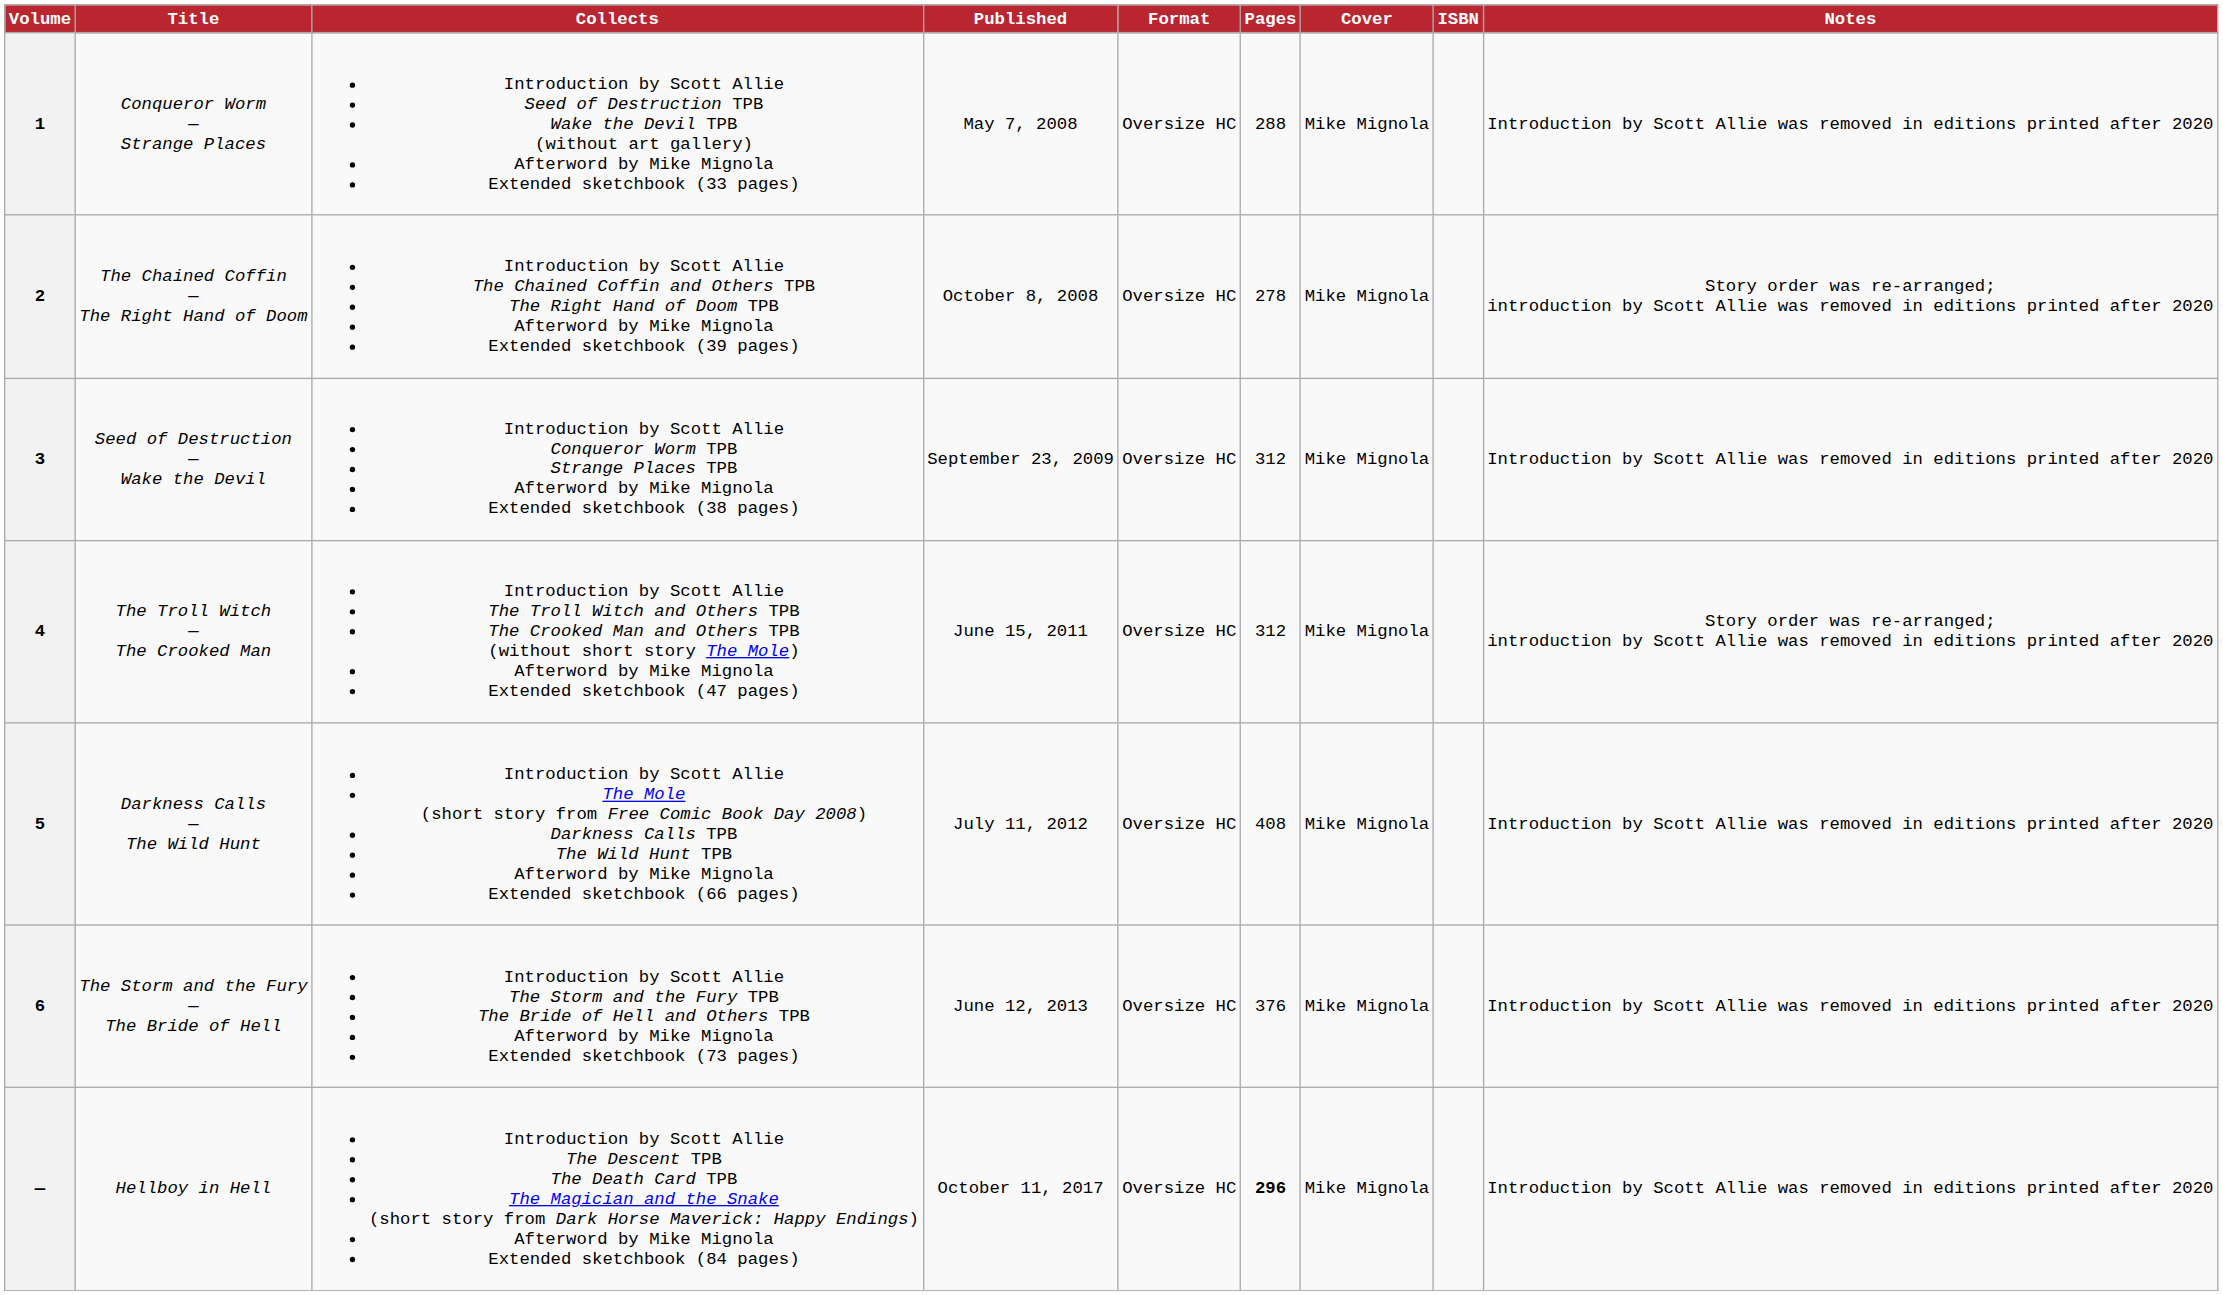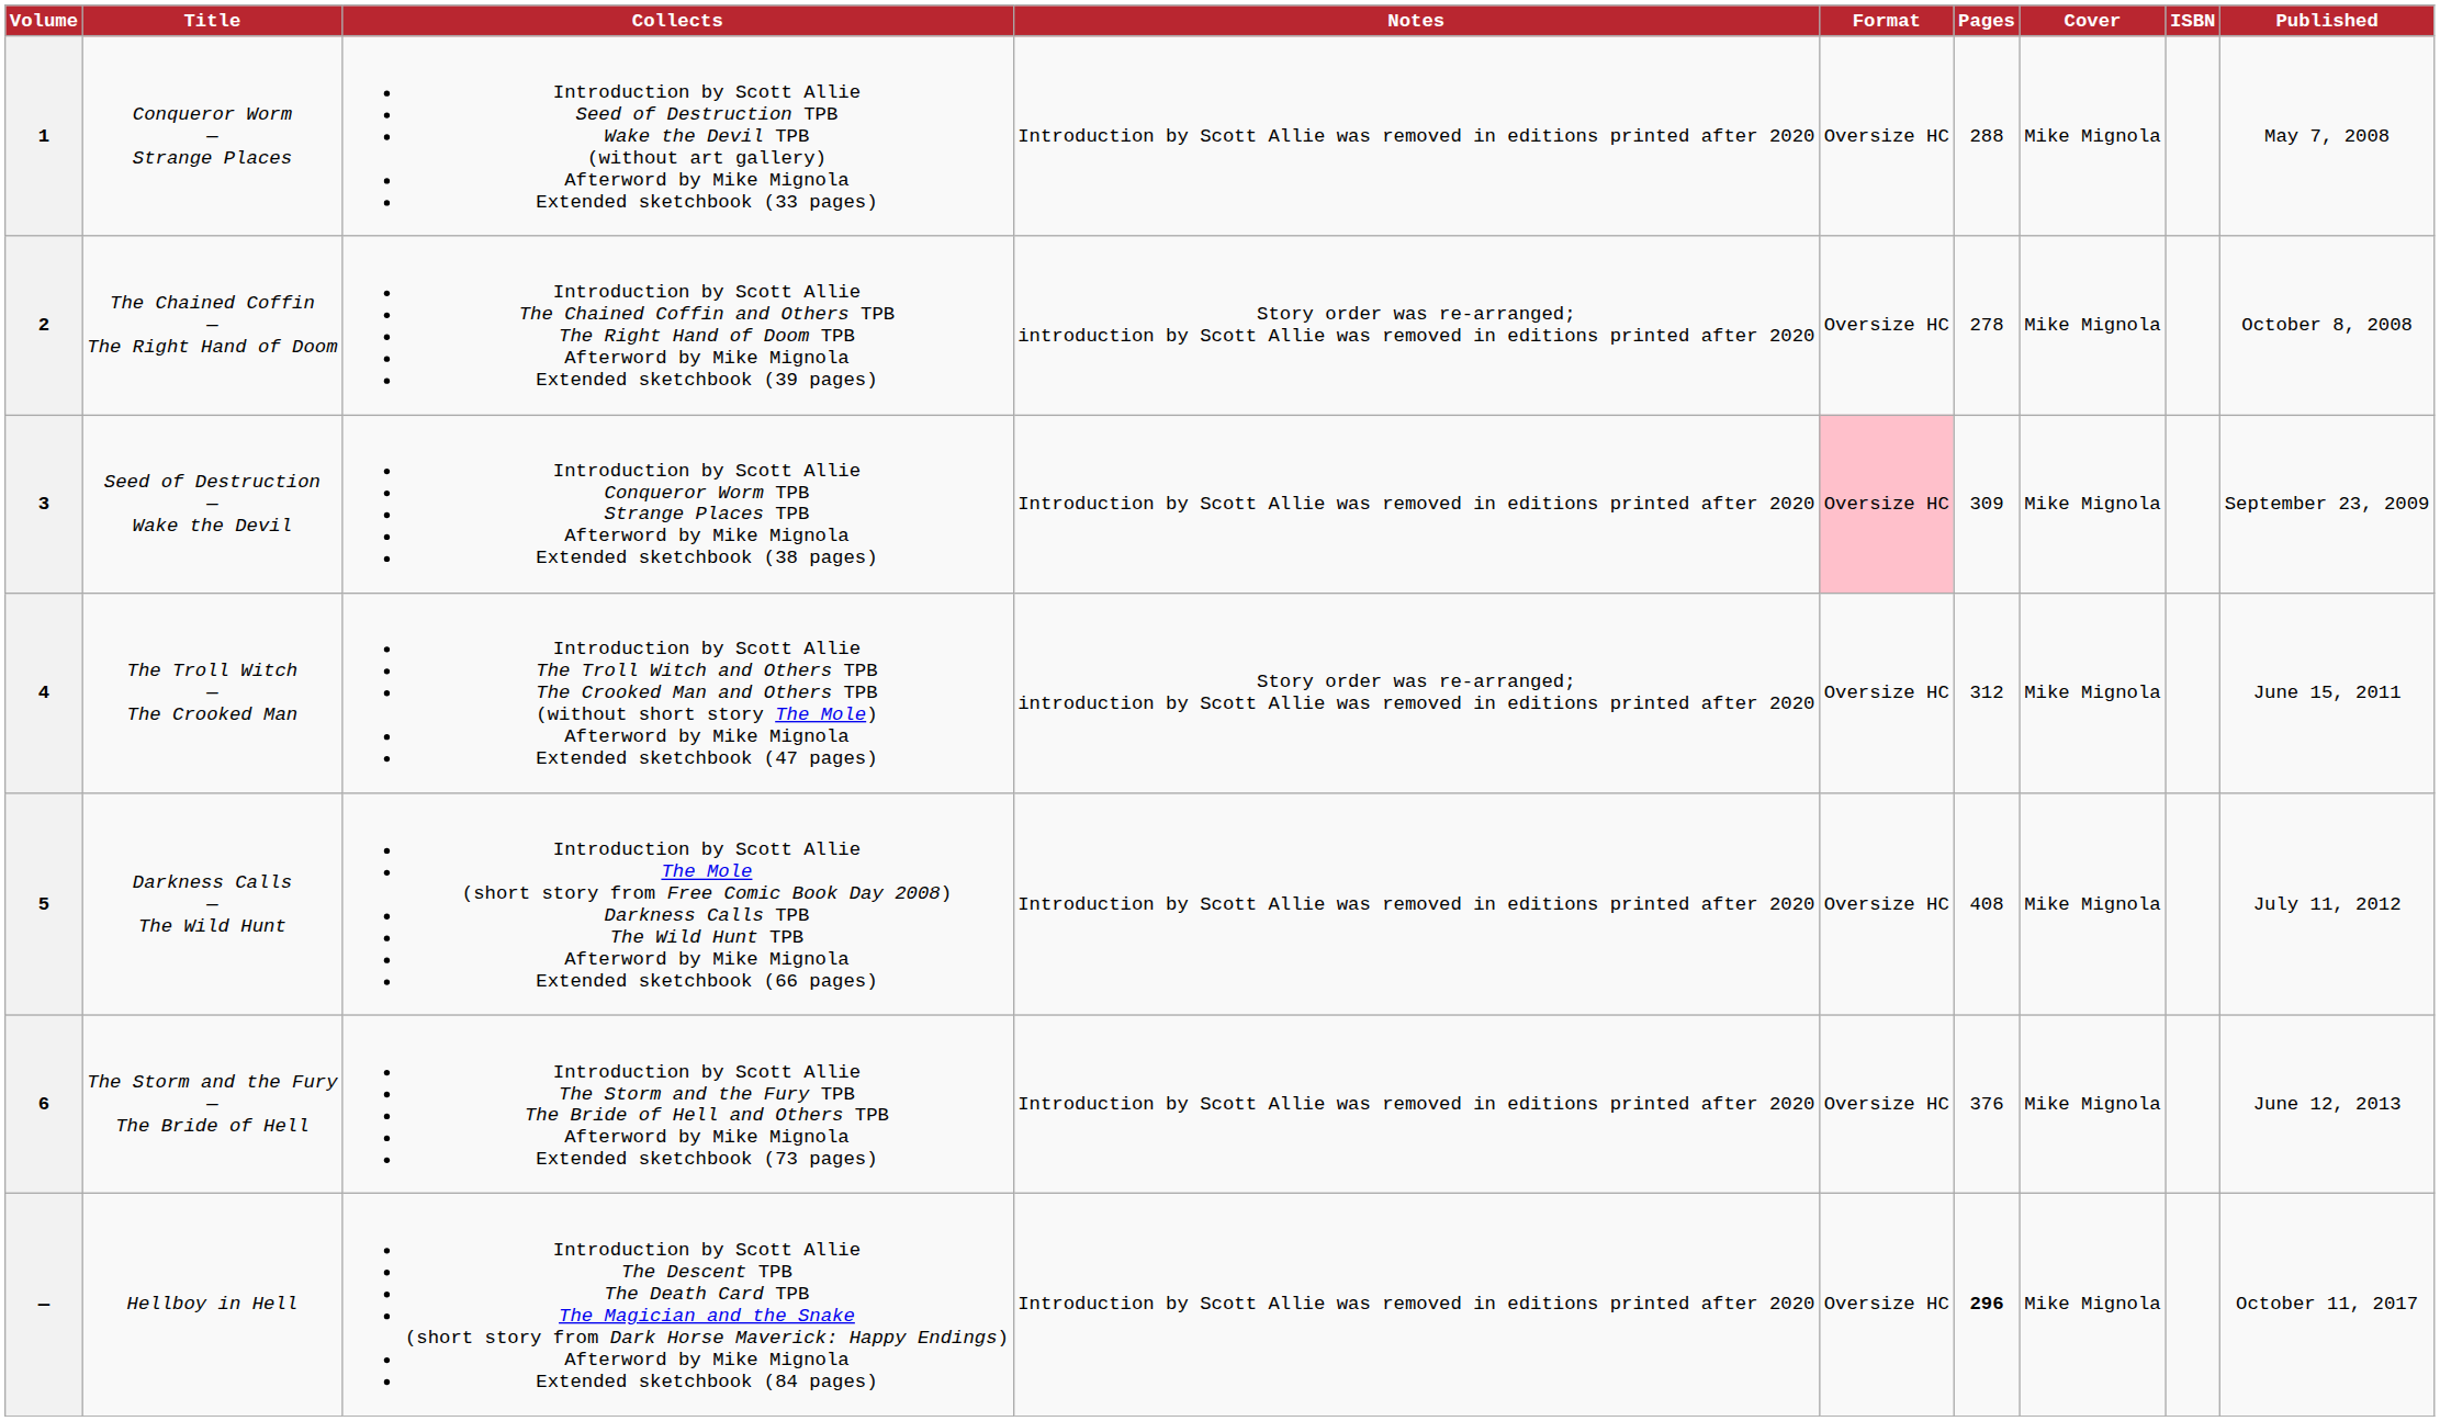 <table class="wikitable" style="text-align: center">
 <tr>
 <th style="background:#b92630; color:#fff;">Volume</th>
 <th style="background:#b92630; color:#fff;">Title</th>
 <th style="background:#b92630; color:#fff;">Collects</th>
-<th style="background:#b92630; color:#fff;">Published</th>
+<th style="background:#b92630; color:#fff;">Notes</th>
 <th style="background:#b92630; color:#fff;">Format</th>
 <th style="background:#b92630; color:#fff;">Pages</th>
 <th style="background:#b92630; color:#fff;">Cover</th>
 <th style="background:#b92630; color:#fff;">ISBN</th>
-<th style="background:#b92630; color:#fff;">Notes</th>
+<th style="background:#b92630; color:#fff;">Published</th>
 </tr>
 <tr>
 <th>1</th>
 <td><em>Conqueror Worm<br>—<br>Strange Places</em></td>
 <td><br><ul><li>Introduction by Scott Allie</li><li><em>Seed of Destruction</em> TPB</li><li><em>Wake the Devil</em> TPB<br>(without art gallery)</li><li>Afterword by Mike Mignola</li><li>Extended sketchbook (33 pages)</li></ul></td>
-<td>May 7, 2008</td>
+<td>Introduction by Scott Allie was removed in editions printed after 2020</td>
 <td>Oversize HC</td>
 <td>288</td>
 <td>Mike Mignola</td>
 <td></td>
-<td>Introduction by Scott Allie was removed in editions printed after 2020</td>
+<td>May 7, 2008</td>
 </tr>
 <tr>
 <th>2</th>
 <td><em>The Chained Coffin<br>—<br>The Right Hand of Doom</em></td>
 <td><br><ul><li>Introduction by Scott Allie</li><li><em>The Chained Coffin and Others</em> TPB</li><li><em>The Right Hand of Doom</em> TPB</li><li>Afterword by Mike Mignola</li><li>Extended sketchbook (39 pages)</li></ul></td>
-<td>October 8, 2008</td>
+<td>Story order was re-arranged;<br>introduction by Scott Allie was removed in editions printed after 2020</td>
 <td>Oversize HC</td>
 <td>278</td>
 <td>Mike Mignola</td>
 <td></td>
-<td>Story order was re-arranged;<br>introduction by Scott Allie was removed in editions printed after 2020</td>
+<td>October 8, 2008</td>
 </tr>
 <tr>
 <th>3</th>
 <td><em>Seed of Destruction<br>—<br>Wake the Devil</em></td>
 <td><br><ul><li>Introduction by Scott Allie</li><li><em>Conqueror Worm</em> TPB</li><li><em>Strange Places</em> TPB</li><li>Afterword by Mike Mignola</li><li>Extended sketchbook (38 pages)</li></ul></td>
-<td>September 23, 2009</td>
-<td>Oversize HC</td>
-<td>312</td>
+<td>Introduction by Scott Allie was removed in editions printed after 2020</td>
+<td style="background: pink;">Oversize HC</td>
+<td>309</td>
 <td>Mike Mignola</td>
 <td></td>
-<td>Introduction by Scott Allie was removed in editions printed after 2020</td>
+<td>September 23, 2009</td>
 </tr>
 <tr>
 <th>4</th>
 <td><em>The Troll Witch<br>—<br>The Crooked Man</em></td>
 <td><br><ul><li>Introduction by Scott Allie</li><li><em>The Troll Witch and Others</em> TPB</li><li><em>The Crooked Man and Others</em> TPB<br>(without short story <a href='#'><em>The Mole</em></a>)</li><li>Afterword by Mike Mignola</li><li>Extended sketchbook (47 pages)</li></ul></td>
-<td>June 15, 2011</td>
+<td>Story order was re-arranged;<br>introduction by Scott Allie was removed in editions printed after 2020</td>
 <td>Oversize HC</td>
 <td>312</td>
 <td>Mike Mignola</td>
 <td></td>
-<td>Story order was re-arranged;<br>introduction by Scott Allie was removed in editions printed after 2020</td>
+<td>June 15, 2011</td>
 </tr>
 <tr>
 <th>5</th>
 <td><em>Darkness Calls<br>—<br>The Wild Hunt</em></td>
 <td><br><ul><li>Introduction by Scott Allie</li><li><a href='#'><em>The Mole</em></a><br>(short story from <em>Free Comic Book Day 2008</em>)</li><li><em>Darkness Calls</em> TPB</li><li><em>The Wild Hunt</em> TPB</li><li>Afterword by Mike Mignola</li><li>Extended sketchbook (66 pages)</li></ul></td>
-<td>July 11, 2012</td>
+<td>Introduction by Scott Allie was removed in editions printed after 2020</td>
 <td>Oversize HC</td>
 <td>408</td>
 <td>Mike Mignola</td>
 <td></td>
-<td>Introduction by Scott Allie was removed in editions printed after 2020</td>
+<td>July 11, 2012</td>
 </tr>
 <tr>
 <th>6</th>
 <td><em>The Storm and the Fury<br>—<br>The Bride of Hell</em></td>
 <td><br><ul><li>Introduction by Scott Allie</li><li><em>The Storm and the Fury</em> TPB</li><li><em>The Bride of Hell and Others</em> TPB</li><li>Afterword by Mike Mignola</li><li>Extended sketchbook (73 pages)</li></ul></td>
-<td>June 12, 2013</td>
+<td>Introduction by Scott Allie was removed in editions printed after 2020</td>
 <td>Oversize HC</td>
 <td>376</td>
 <td>Mike Mignola</td>
 <td></td>
-<td>Introduction by Scott Allie was removed in editions printed after 2020</td>
+<td>June 12, 2013</td>
 </tr>
 <tr>
 <th>—</th>
 <td><em>Hellboy in Hell</em></td>
 <td><br><ul><li>Introduction by Scott Allie</li><li><em>The Descent</em> TPB</li><li><em>The Death Card</em> TPB</li><li><a href='#'><em>The Magician and the Snake</em></a><br>(short story from <em>Dark Horse Maverick: Happy Endings</em>)</li><li>Afterword by Mike Mignola</li><li>Extended sketchbook (84 pages)</li></ul></td>
-<td>October 11, 2017</td>
+<td>Introduction by Scott Allie was removed in editions printed after 2020</td>
 <td>Oversize HC</td>
 <td><strong>296</strong></td>
 <td>Mike Mignola</td>
 <td></td>
-<td>Introduction by Scott Allie was removed in editions printed after 2020</td>
+<td>October 11, 2017</td>
 </tr>
 </table>
